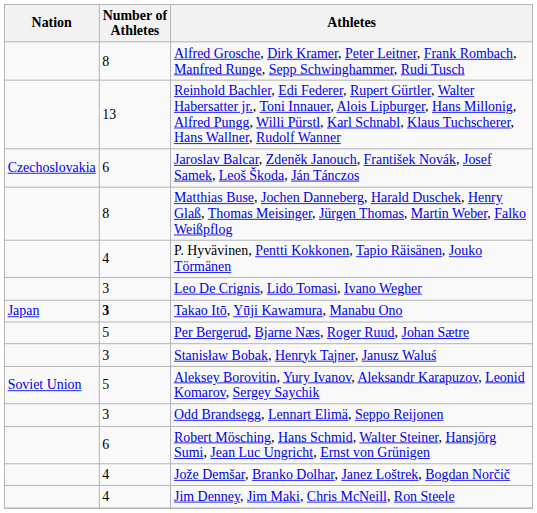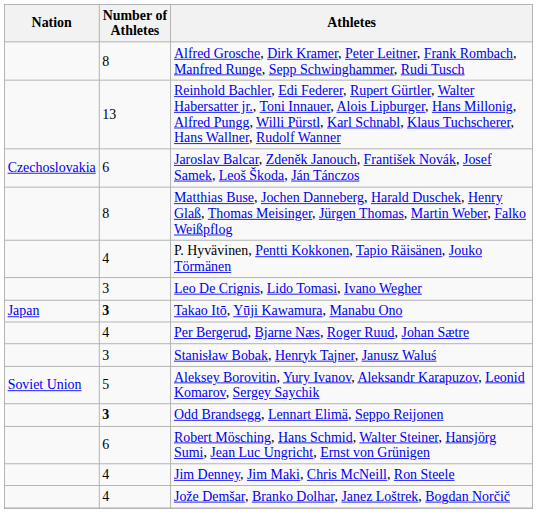 <table class="wikitable sortable">
 <tr>
 <th class="unsortable">Nation</th>
 <th>Number of Athletes</th>
 <th class="unsortable">Athletes</th>
 </tr>
 <tr>
 <td></td>
 <td>8</td>
 <td><a href='#'>Alfred Grosche</a>, <a href='#'>Dirk Kramer</a>, <a href='#'>Peter Leitner</a>, <a href='#'>Frank Rombach</a>, <a href='#'>Manfred Runge</a>, <a href='#'>Sepp Schwinghammer</a>, <a href='#'>Rudi Tusch</a></td>
 </tr>
 <tr>
 <td></td>
 <td>13</td>
 <td><a href='#'>Reinhold Bachler</a>, <a href='#'>Edi Federer</a>, <a href='#'>Rupert Gürtler</a>, <a href='#'>Walter Habersatter jr.</a>, <a href='#'>Toni Innauer</a>, <a href='#'>Alois Lipburger</a>, <a href='#'>Hans Millonig</a>, <a href='#'>Alfred Pungg</a>, <a href='#'>Willi Pürstl</a>, <a href='#'>Karl Schnabl</a>, <a href='#'>Klaus Tuchscherer</a>, <a href='#'>Hans Wallner</a>, <a href='#'>Rudolf Wanner</a></td>
 </tr>
 <tr>
 <td> <a href='#'>Czechoslovakia</a></td>
 <td>6</td>
 <td><a href='#'>Jaroslav Balcar</a>, <a href='#'>Zdeněk Janouch</a>, <a href='#'>František Novák</a>, <a href='#'>Josef Samek</a>, <a href='#'>Leoš Škoda</a>, <a href='#'>Ján Tánczos</a></td>
 </tr>
 <tr>
 <td></td>
 <td>8</td>
 <td><a href='#'>Matthias Buse</a>, <a href='#'>Jochen Danneberg</a>, <a href='#'>Harald Duschek</a>, <a href='#'>Henry Glaß</a>, <a href='#'>Thomas Meisinger</a>, <a href='#'>Jürgen Thomas</a>, <a href='#'>Martin Weber</a>, <a href='#'>Falko Weißpflog</a></td>
 </tr>
 <tr>
 <td></td>
 <td>4</td>
 <td>P. Hyvävinen, <a href='#'>Pentti Kokkonen</a>, <a href='#'>Tapio Räisänen</a>, <a href='#'>Jouko Törmänen</a></td>
 </tr>
 <tr>
 <td></td>
 <td>3</td>
 <td><a href='#'>Leo De Crignis</a>, <a href='#'>Lido Tomasi</a>, <a href='#'>Ivano Wegher</a></td>
 </tr>
 <tr>
 <td> <a href='#'>Japan</a></td>
 <td><strong>3</strong></td>
 <td><a href='#'>Takao Itō</a>, <a href='#'>Yūji Kawamura</a>, <a href='#'>Manabu Ono</a></td>
 </tr>
 <tr>
 <td></td>
-<td>5</td>
+<td>4</td>
 <td><a href='#'>Per Bergerud</a>, <a href='#'>Bjarne Næs</a>, <a href='#'>Roger Ruud</a>, <a href='#'>Johan Sætre</a></td>
 </tr>
 <tr>
 <td></td>
 <td>3</td>
 <td><a href='#'>Stanisław Bobak</a>, <a href='#'>Henryk Tajner</a>, <a href='#'>Janusz Waluś</a></td>
 </tr>
 <tr>
 <td> <a href='#'>Soviet Union</a></td>
 <td>5</td>
 <td><a href='#'>Aleksey Borovitin</a>, <a href='#'>Yury Ivanov</a>, <a href='#'>Aleksandr Karapuzov</a>, <a href='#'>Leonid Komarov</a>, <a href='#'>Sergey Saychik</a></td>
 </tr>
 <tr>
 <td></td>
-<td>3</td>
+<td><strong>3</strong></td>
 <td><a href='#'>Odd Brandsegg</a>, <a href='#'>Lennart Elimä</a>, <a href='#'>Seppo Reijonen</a></td>
 </tr>
 <tr>
 <td></td>
 <td>6</td>
 <td><a href='#'>Robert Mösching</a>, <a href='#'>Hans Schmid</a>, <a href='#'>Walter Steiner</a>, <a href='#'>Hansjörg Sumi</a>, <a href='#'>Jean Luc Ungricht</a>, <a href='#'>Ernst von Grünigen</a></td>
 </tr>
 <tr>
 <td></td>
 <td>4</td>
-<td><a href='#'>Jože Demšar</a>, <a href='#'>Branko Dolhar</a>, <a href='#'>Janez Loštrek</a>, <a href='#'>Bogdan Norčič</a></td>
+<td><a href='#'>Jim Denney</a>, <a href='#'>Jim Maki</a>, <a href='#'>Chris McNeill</a>, <a href='#'>Ron Steele</a></td>
 </tr>
 <tr>
 <td></td>
 <td>4</td>
-<td><a href='#'>Jim Denney</a>, <a href='#'>Jim Maki</a>, <a href='#'>Chris McNeill</a>, <a href='#'>Ron Steele</a></td>
+<td><a href='#'>Jože Demšar</a>, <a href='#'>Branko Dolhar</a>, <a href='#'>Janez Loštrek</a>, <a href='#'>Bogdan Norčič</a></td>
 </tr>
 <tr>
 </tr>
 </table>
